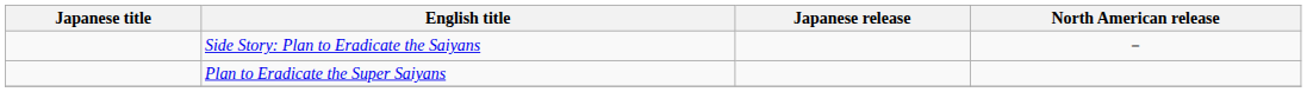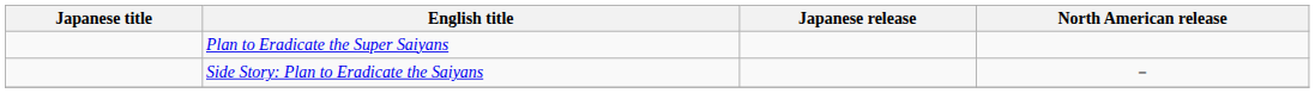 <table class="wikitable" width="99%">
 <tr>
 <th>Japanese title</th>
 <th>English title</th>
 <th>Japanese release</th>
 <th>North American release</th>
 </tr>
 <tr>
 <td></td>
+<td><em><a href='#'>Plan to Eradicate the Super Saiyans</a></em></td>
+<td></td>
+<td></td>
+</tr>
+<tr>
+<td></td>
 <td><em><a href='#'>Side Story: Plan to Eradicate the Saiyans</a></em></td>
 <td></td>
 <td style="text-align:center">－</td>
 </tr>
 <tr>
-<td></td>
-<td><em><a href='#'>Plan to Eradicate the Super Saiyans</a></em></td>
-<td></td>
-<td></td>
-</tr>
-<tr>
 </tr>
 </table>
